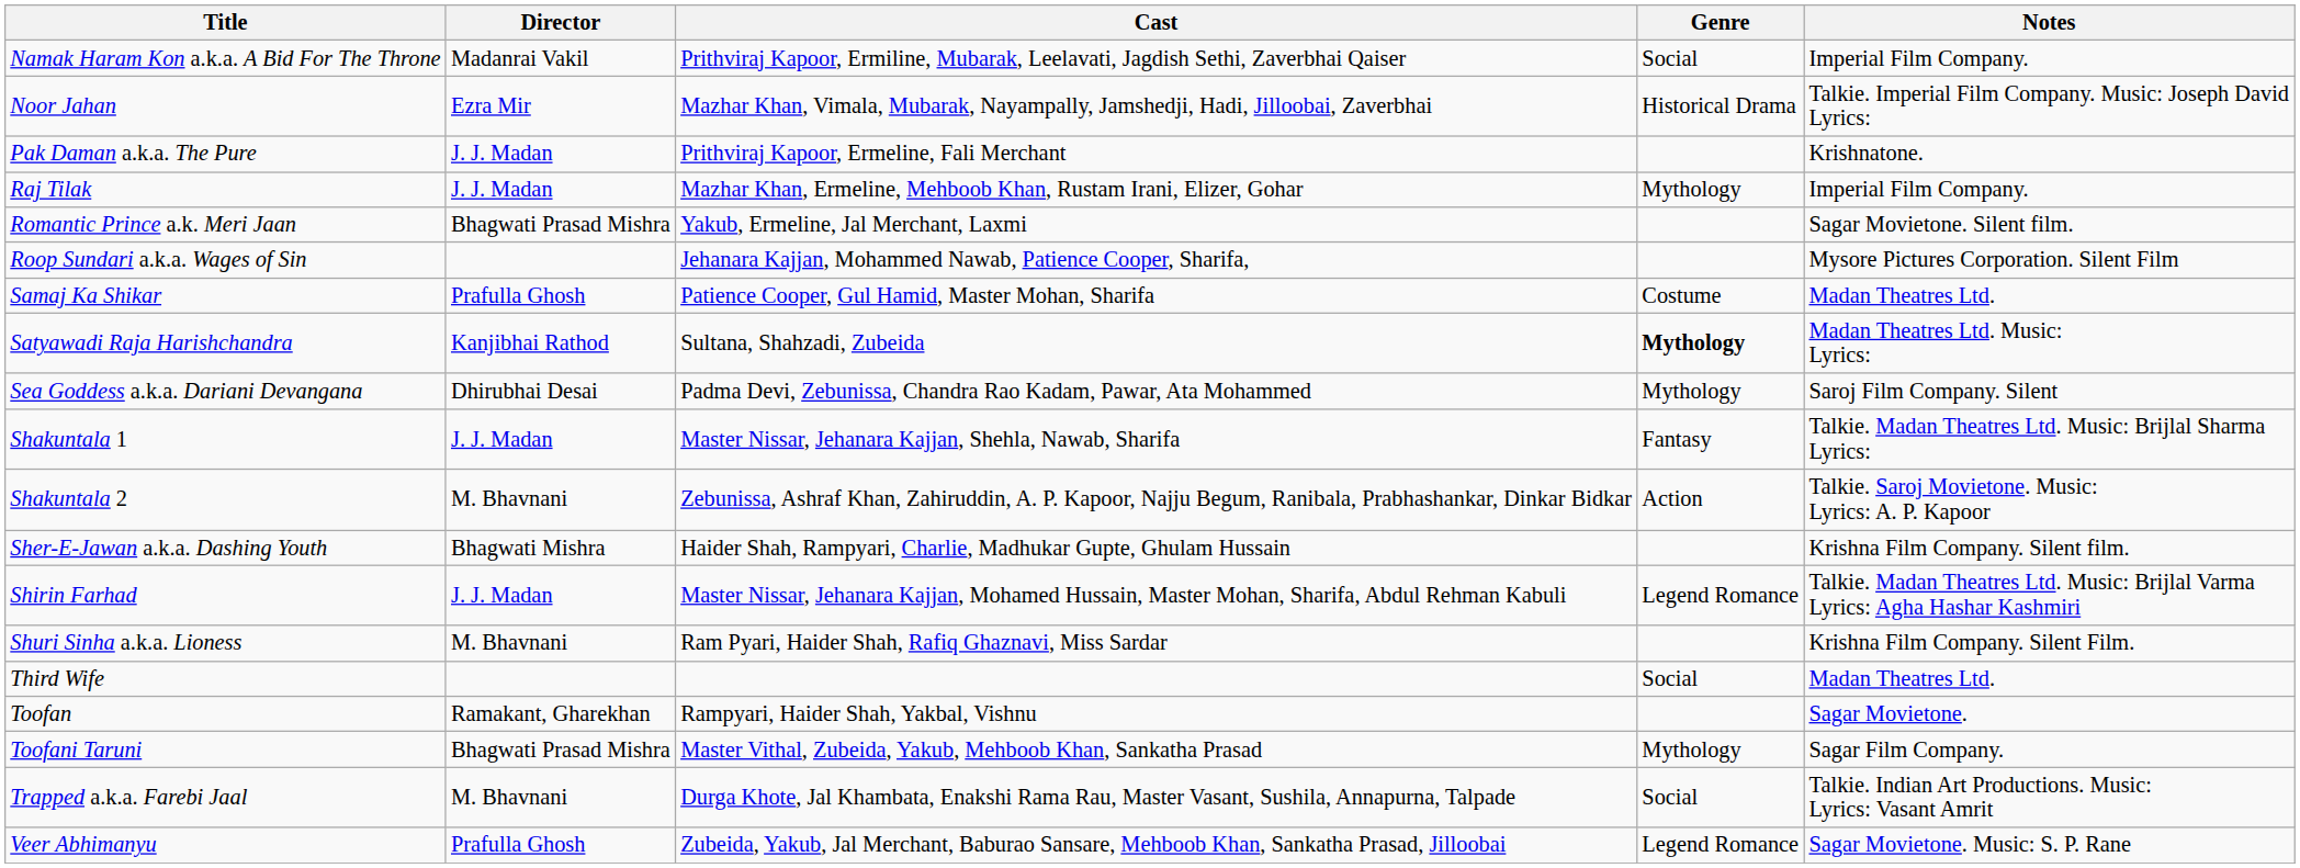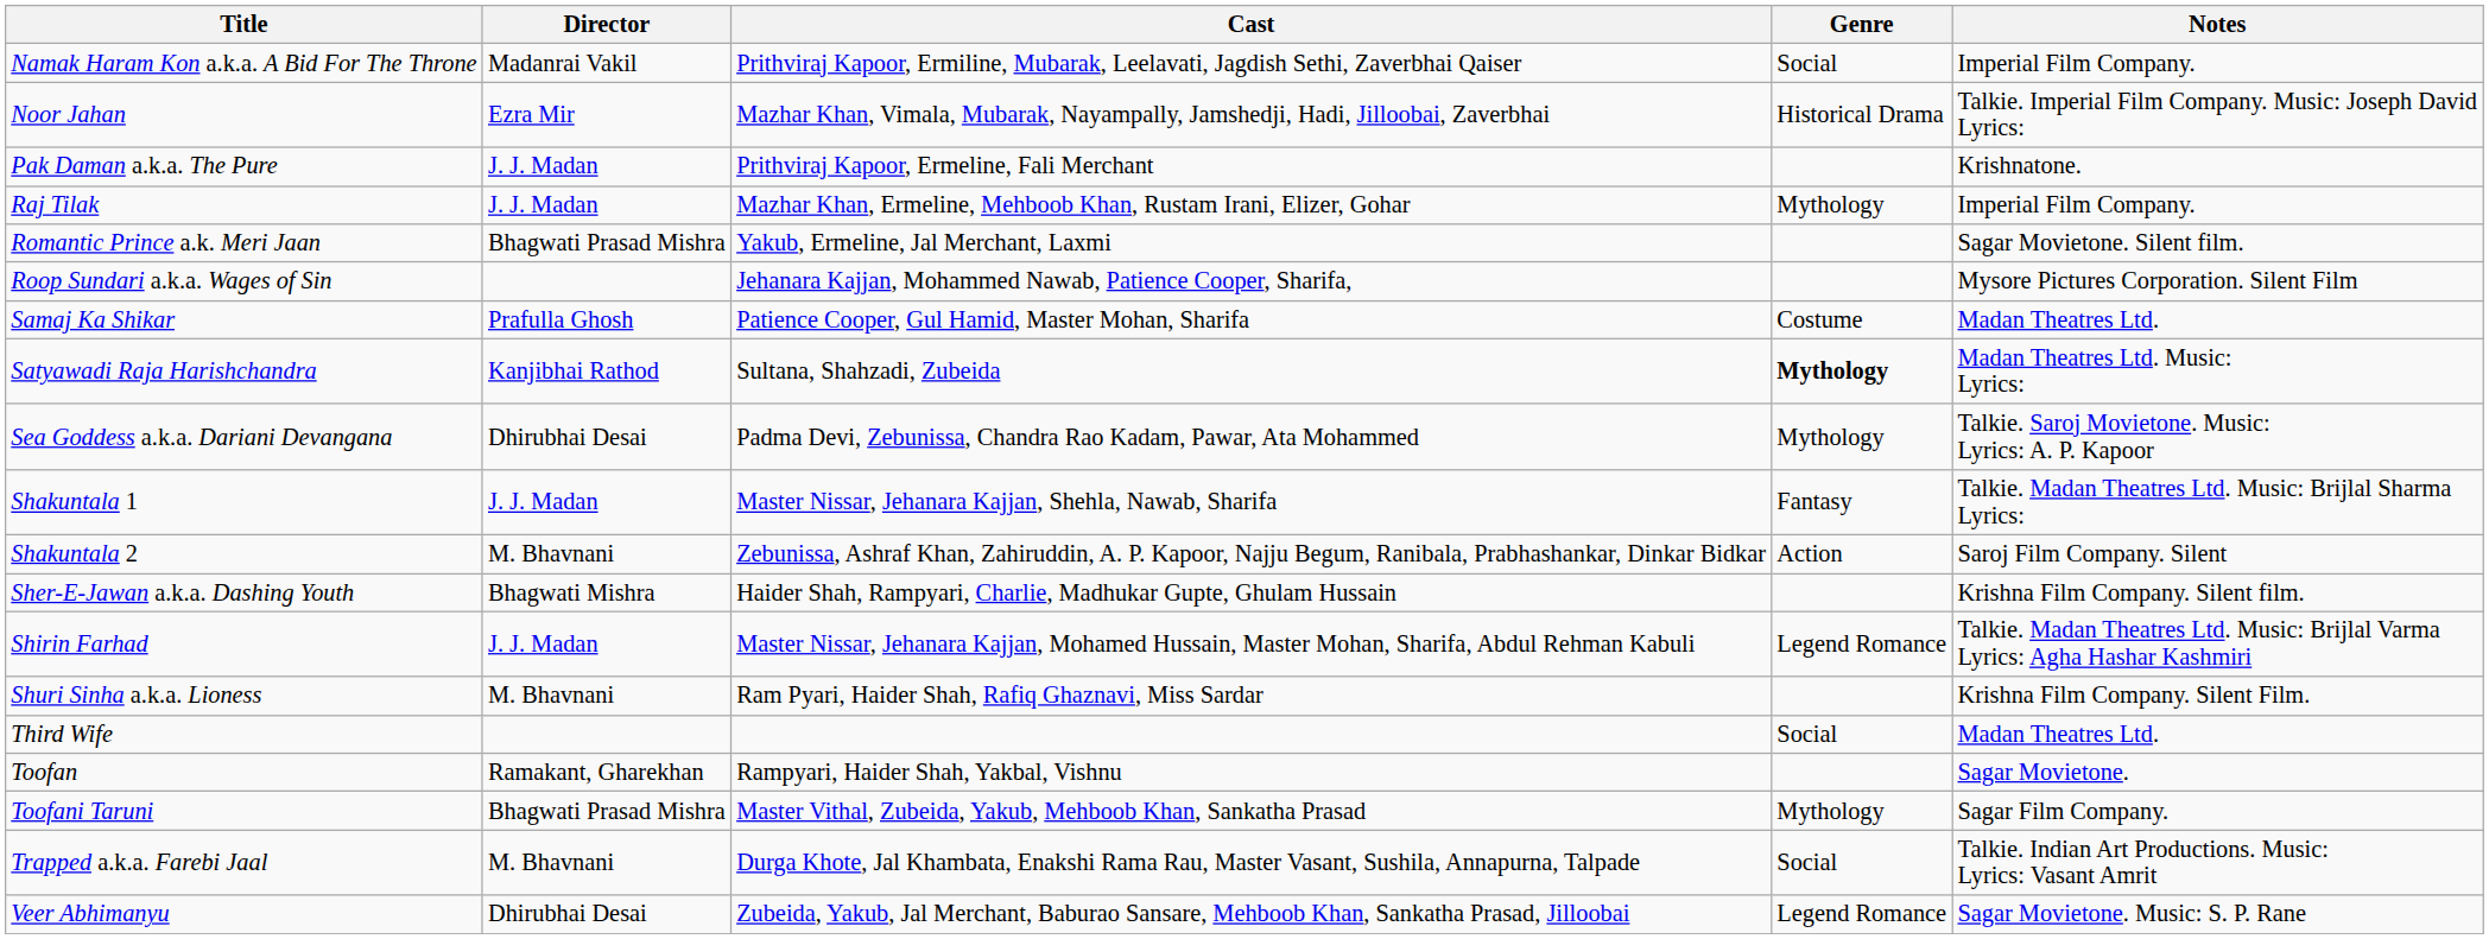 <table class="wikitable">
 <tr>
 <th>Title</th>
 <th>Director</th>
 <th>Cast</th>
 <th>Genre</th>
 <th>Notes</th>
 </tr>
 <tr>
 <td><em><a href='#'>Namak Haram Kon</a></em> a.k.a. <em>A Bid For The Throne</em></td>
 <td>Madanrai Vakil</td>
 <td><a href='#'>Prithviraj Kapoor</a>, Ermiline, <a href='#'>Mubarak</a>, Leelavati, Jagdish Sethi, Zaverbhai Qaiser</td>
 <td>Social</td>
 <td>Imperial Film Company.</td>
 </tr>
 <tr>
 <td><em><a href='#'>Noor Jahan</a></em></td>
 <td><a href='#'>Ezra Mir</a></td>
 <td><a href='#'>Mazhar Khan</a>, Vimala, <a href='#'>Mubarak</a>, Nayampally, Jamshedji, Hadi, <a href='#'>Jilloobai</a>, Zaverbhai</td>
 <td>Historical Drama</td>
 <td>Talkie. Imperial Film Company. Music: Joseph David<br>Lyrics:</td>
 </tr>
 <tr>
 <td><em><a href='#'>Pak Daman</a></em> a.k.a. <em>The Pure</em></td>
 <td><a href='#'>J. J. Madan</a></td>
 <td><a href='#'>Prithviraj Kapoor</a>, Ermeline, Fali Merchant</td>
 <td></td>
 <td>Krishnatone.</td>
 </tr>
 <tr>
 <td><em><a href='#'>Raj Tilak</a></em></td>
 <td><a href='#'>J. J. Madan</a></td>
 <td><a href='#'>Mazhar Khan</a>, Ermeline, <a href='#'>Mehboob Khan</a>, Rustam Irani, Elizer, Gohar</td>
 <td>Mythology</td>
 <td>Imperial Film Company.</td>
 </tr>
 <tr>
 <td><em><a href='#'>Romantic Prince</a></em> a.k. <em>Meri Jaan</em></td>
 <td>Bhagwati Prasad Mishra</td>
 <td><a href='#'>Yakub</a>, Ermeline, Jal Merchant, Laxmi</td>
 <td></td>
 <td>Sagar Movietone. Silent film.</td>
 </tr>
 <tr>
 <td><em><a href='#'>Roop Sundari</a></em> a.k.a. <em>Wages of Sin</em></td>
 <td></td>
 <td><a href='#'>Jehanara Kajjan</a>, Mohammed Nawab, <a href='#'>Patience Cooper</a>, Sharifa,</td>
 <td></td>
 <td>Mysore Pictures Corporation. Silent Film</td>
 </tr>
 <tr>
 <td><em><a href='#'>Samaj Ka Shikar</a></em></td>
 <td><a href='#'>Prafulla Ghosh</a></td>
 <td><a href='#'>Patience Cooper</a>, <a href='#'>Gul Hamid</a>, Master Mohan, Sharifa</td>
 <td>Costume</td>
 <td><a href='#'>Madan Theatres Ltd</a>.</td>
 </tr>
 <tr>
 <td><em><a href='#'>Satyawadi Raja Harishchandra</a></em></td>
 <td><a href='#'>Kanjibhai Rathod</a></td>
 <td>Sultana, Shahzadi, <a href='#'>Zubeida</a></td>
 <td><strong>Mythology</strong></td>
 <td><a href='#'>Madan Theatres Ltd</a>. Music: <br>Lyrics:</td>
 </tr>
 <tr>
 <td><em><a href='#'>Sea Goddess</a></em> a.k.a. <em>Dariani Devangana</em></td>
 <td>Dhirubhai Desai</td>
 <td>Padma Devi, <a href='#'>Zebunissa</a>, Chandra Rao Kadam, Pawar, Ata Mohammed</td>
 <td>Mythology</td>
-<td>Saroj Film Company. Silent</td>
+<td>Talkie. <a href='#'>Saroj Movietone</a>. Music: <br>Lyrics: A. P. Kapoor</td>
 </tr>
 <tr>
 <td><em><a href='#'>Shakuntala</a></em> 1</td>
 <td><a href='#'>J. J. Madan</a></td>
 <td><a href='#'>Master Nissar</a>, <a href='#'>Jehanara Kajjan</a>, Shehla, Nawab, Sharifa</td>
 <td>Fantasy</td>
 <td>Talkie. <a href='#'>Madan Theatres Ltd</a>. Music: Brijlal Sharma<br>Lyrics:</td>
 </tr>
 <tr>
 <td><em><a href='#'>Shakuntala</a></em> 2</td>
 <td>M. Bhavnani</td>
 <td><a href='#'>Zebunissa</a>, Ashraf Khan, Zahiruddin, A. P. Kapoor, Najju Begum, Ranibala, Prabhashankar, Dinkar Bidkar</td>
 <td>Action</td>
-<td>Talkie. <a href='#'>Saroj Movietone</a>. Music: <br>Lyrics: A. P. Kapoor</td>
+<td>Saroj Film Company. Silent</td>
 </tr>
 <tr>
 <td><em><a href='#'>Sher-E-Jawan</a></em> a.k.a. <em>Dashing Youth</em></td>
 <td>Bhagwati Mishra</td>
 <td>Haider Shah, Rampyari, <a href='#'>Charlie</a>, Madhukar Gupte, Ghulam Hussain</td>
 <td></td>
 <td>Krishna Film Company. Silent film.</td>
 </tr>
 <tr>
 <td><em><a href='#'>Shirin Farhad</a></em></td>
 <td><a href='#'>J. J. Madan</a></td>
 <td><a href='#'>Master Nissar</a>, <a href='#'>Jehanara Kajjan</a>, Mohamed Hussain, Master Mohan, Sharifa, Abdul Rehman Kabuli</td>
 <td>Legend Romance</td>
 <td>Talkie. <a href='#'>Madan Theatres Ltd</a>. Music: Brijlal Varma<br>Lyrics: <a href='#'>Agha Hashar Kashmiri</a></td>
 </tr>
 <tr>
 <td><em><a href='#'>Shuri Sinha</a></em> a.k.a. <em>Lioness</em></td>
 <td>M. Bhavnani</td>
 <td>Ram Pyari, Haider Shah, <a href='#'>Rafiq Ghaznavi</a>, Miss Sardar</td>
 <td></td>
 <td>Krishna Film Company. Silent Film.</td>
 </tr>
 <tr>
 <td><em>Third Wife</em></td>
 <td></td>
 <td></td>
 <td>Social</td>
 <td><a href='#'>Madan Theatres Ltd</a>.</td>
 </tr>
 <tr>
 <td><em>Toofan</em></td>
 <td>Ramakant, Gharekhan</td>
 <td>Rampyari, Haider Shah, Yakbal, Vishnu</td>
 <td></td>
 <td><a href='#'>Sagar Movietone</a>.</td>
 </tr>
 <tr>
 <td><em><a href='#'>Toofani Taruni</a></em></td>
 <td>Bhagwati Prasad Mishra</td>
 <td><a href='#'>Master Vithal</a>, <a href='#'>Zubeida</a>, <a href='#'>Yakub</a>, <a href='#'>Mehboob Khan</a>, Sankatha Prasad</td>
 <td>Mythology</td>
 <td>Sagar Film Company.</td>
 </tr>
 <tr>
 <td><em><a href='#'>Trapped</a></em> a.k.a. <em>Farebi Jaal</em></td>
 <td>M. Bhavnani</td>
 <td><a href='#'>Durga Khote</a>, Jal Khambata, Enakshi Rama Rau, Master Vasant, Sushila, Annapurna, Talpade</td>
 <td>Social</td>
 <td>Talkie. Indian Art Productions. Music: <br>Lyrics: Vasant Amrit</td>
 </tr>
 <tr>
 <td><em><a href='#'>Veer Abhimanyu</a></em></td>
-<td><a href='#'>Prafulla Ghosh</a></td>
+<td>Dhirubhai Desai</td>
 <td><a href='#'>Zubeida</a>, <a href='#'>Yakub</a>, Jal Merchant, Baburao Sansare, <a href='#'>Mehboob Khan</a>, Sankatha Prasad, <a href='#'>Jilloobai</a></td>
 <td>Legend Romance</td>
 <td><a href='#'>Sagar Movietone</a>. Music: S. P. Rane</td>
 </tr>
 <tr>
 </tr>
 </table>
